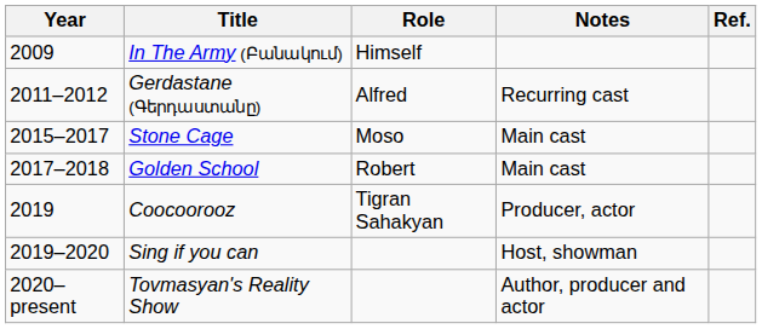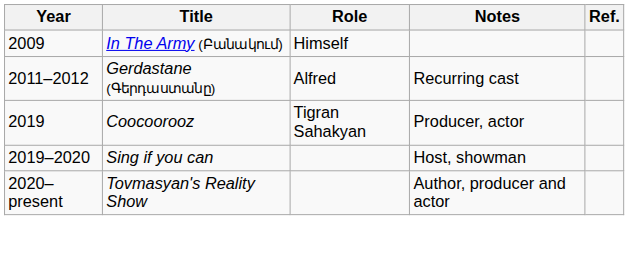 <table class="wikitable sortable plainrowheaders">
 <tr>
 <th>Year</th>
 <th>Title</th>
 <th>Role</th>
 <th class="unsortable">Notes</th>
 <th>Ref.</th>
 </tr>
 <tr>
 <td>2009</td>
 <td><em><a href='#'>In The Army</a></em><small> (Բանակում)</small></td>
 <td>Himself</td>
 <td></td>
 <td></td>
 </tr>
 <tr>
 <td>2011–2012</td>
 <td><em>Gerdastane</em><small> (Գերդաստանը)</small></td>
 <td>Alfred</td>
 <td>Recurring cast</td>
-<td></td>
-</tr>
-<tr>
-<td>2015–2017</td>
-<td><em><a href='#'>Stone Cage</a></em></td>
-<td>Moso</td>
-<td>Main cast</td>
-<td></td>
-</tr>
-<tr>
-<td>2017–2018</td>
-<td><em><a href='#'>Golden School</a></em></td>
-<td>Robert</td>
-<td>Main cast</td>
 <td></td>
 </tr>
 <tr>
 <td>2019</td>
 <td><em>Coocoorooz</em></td>
 <td>Tigran Sahakyan</td>
 <td>Producer, actor</td>
 <td></td>
 </tr>
 <tr>
 <td>2019–2020</td>
 <td><em>Sing if you can</em></td>
 <td></td>
 <td>Host, showman</td>
 <td></td>
 </tr>
 <tr>
 <td>2020–present</td>
 <td><em>Tovmasyan's Reality Show</em></td>
 <td></td>
 <td>Author, producer and actor</td>
 <td></td>
 </tr>
 </table>
